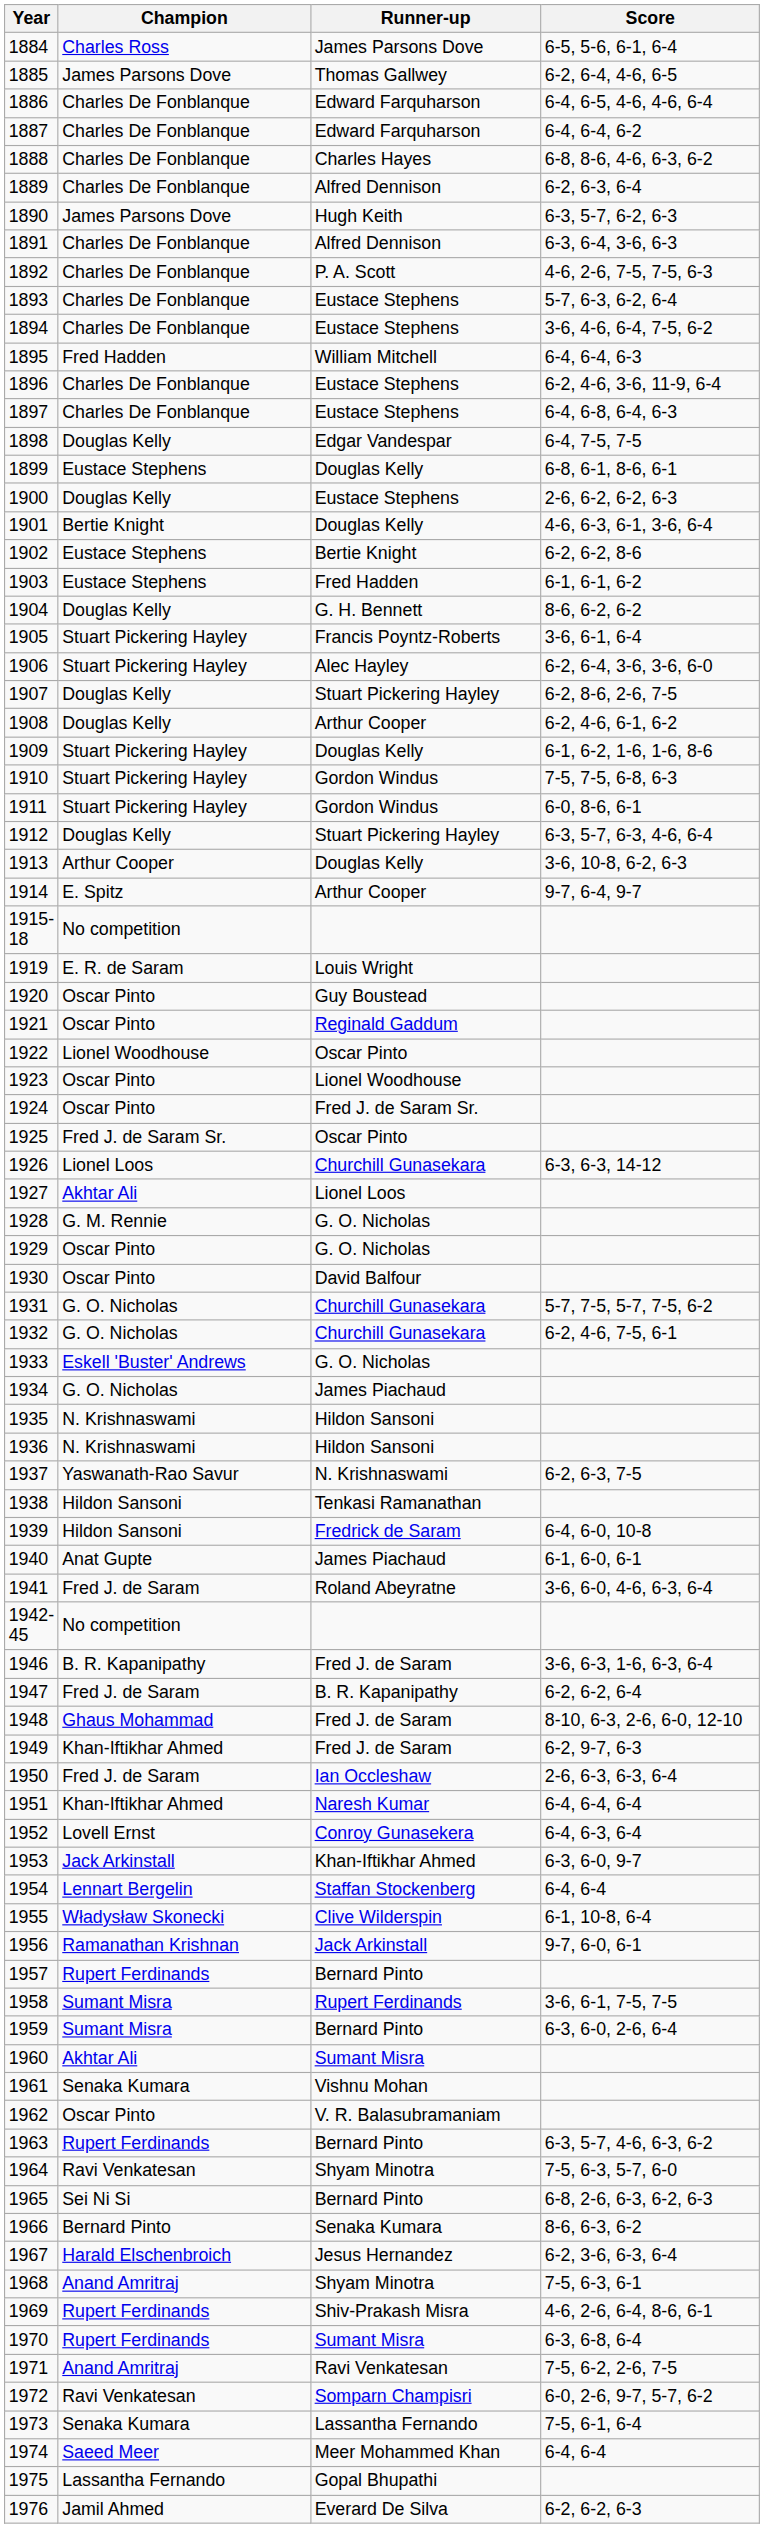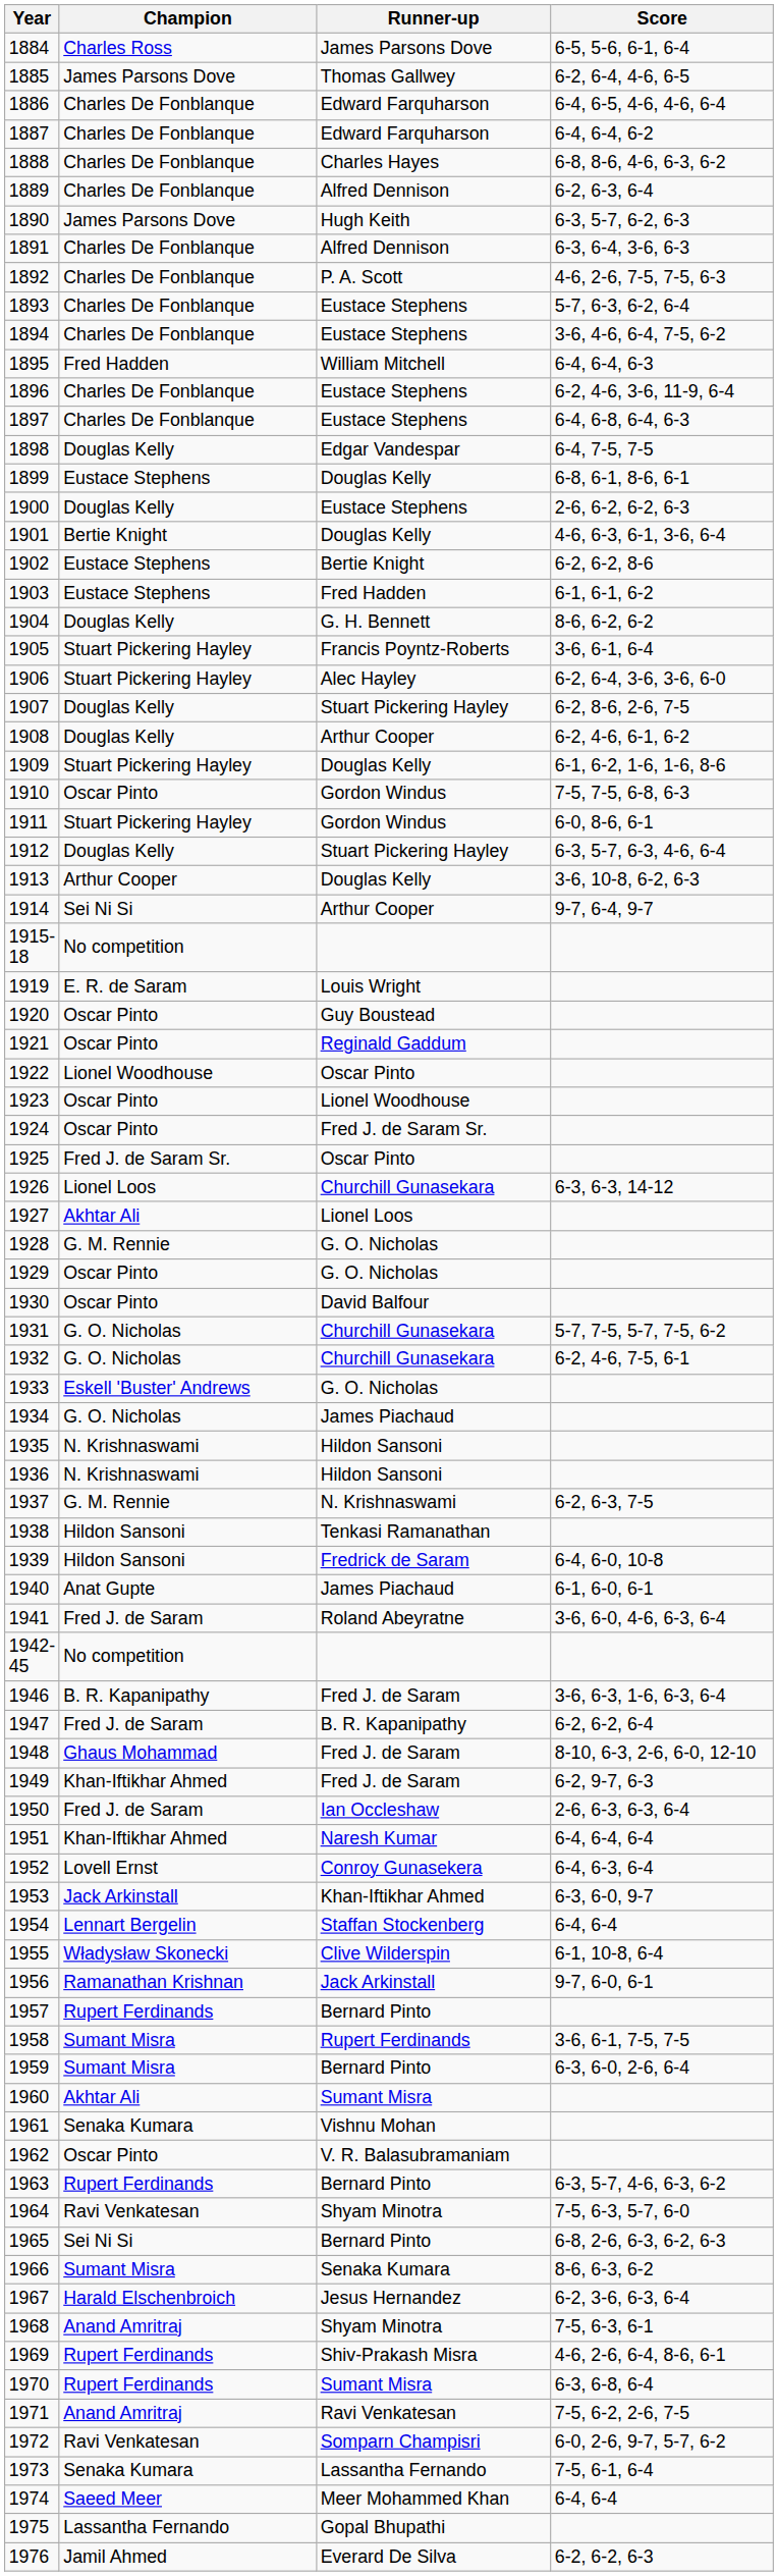 <table class=wikitable>
 <tr>
 <th style="width:40px">Year</th>
 <th style="width:220px">Champion</th>
 <th style="width:200px">Runner-up</th>
 <th style="width:190px" class="unsortable">Score</th>
 </tr>
 <tr>
 <td>1884</td>
 <td> <a href='#'>Charles Ross</a></td>
 <td> James Parsons Dove</td>
 <td>6-5, 5-6, 6-1, 6-4</td>
 </tr>
 <tr>
 <td>1885</td>
 <td> James Parsons Dove</td>
 <td> Thomas Gallwey</td>
 <td>6-2, 6-4, 4-6, 6-5</td>
 </tr>
 <tr>
 <td>1886</td>
 <td> Charles De Fonblanque</td>
 <td> Edward Farquharson</td>
 <td>6-4, 6-5, 4-6, 4-6, 6-4</td>
 </tr>
 <tr>
 <td>1887</td>
 <td> Charles De Fonblanque</td>
 <td> Edward Farquharson</td>
 <td>6-4, 6-4, 6-2</td>
 </tr>
 <tr>
 <td>1888</td>
 <td> Charles De Fonblanque</td>
 <td> Charles Hayes</td>
 <td>6-8, 8-6, 4-6, 6-3, 6-2</td>
 </tr>
 <tr>
 <td>1889</td>
 <td> Charles De Fonblanque</td>
 <td> Alfred Dennison</td>
 <td>6-2, 6-3, 6-4</td>
 </tr>
 <tr>
 <td>1890</td>
 <td> James Parsons Dove</td>
 <td> Hugh Keith</td>
 <td>6-3, 5-7, 6-2, 6-3</td>
 </tr>
 <tr>
 <td>1891</td>
 <td> Charles De Fonblanque</td>
 <td> Alfred Dennison</td>
 <td>6-3, 6-4, 3-6, 6-3</td>
 </tr>
 <tr>
 <td>1892</td>
 <td> Charles De Fonblanque</td>
 <td> P. A. Scott</td>
 <td>4-6, 2-6, 7-5, 7-5, 6-3</td>
 </tr>
 <tr>
 <td>1893</td>
 <td> Charles De Fonblanque</td>
 <td> Eustace Stephens</td>
 <td>5-7, 6-3, 6-2, 6-4</td>
 </tr>
 <tr>
 <td>1894</td>
 <td> Charles De Fonblanque</td>
 <td> Eustace Stephens</td>
 <td>3-6, 4-6, 6-4, 7-5, 6-2</td>
 </tr>
 <tr>
 <td>1895</td>
 <td> Fred Hadden</td>
 <td> William Mitchell</td>
 <td>6-4, 6-4, 6-3</td>
 </tr>
 <tr>
 <td>1896</td>
 <td> Charles De Fonblanque</td>
 <td> Eustace Stephens</td>
 <td>6-2, 4-6, 3-6, 11-9, 6-4</td>
 </tr>
 <tr>
 <td>1897</td>
 <td> Charles De Fonblanque</td>
 <td> Eustace Stephens</td>
 <td>6-4, 6-8, 6-4, 6-3</td>
 </tr>
 <tr>
 <td>1898</td>
 <td> Douglas Kelly</td>
 <td> Edgar Vandespar</td>
 <td>6-4, 7-5, 7-5</td>
 </tr>
 <tr>
 <td>1899</td>
 <td> Eustace Stephens</td>
 <td> Douglas Kelly</td>
 <td>6-8, 6-1, 8-6, 6-1</td>
 </tr>
 <tr>
 <td>1900</td>
 <td> Douglas Kelly</td>
 <td> Eustace Stephens</td>
 <td>2-6, 6-2, 6-2, 6-3</td>
 </tr>
 <tr>
 <td>1901</td>
 <td> Bertie Knight</td>
 <td> Douglas Kelly</td>
 <td>4-6, 6-3, 6-1, 3-6, 6-4</td>
 </tr>
 <tr>
 <td>1902</td>
 <td> Eustace Stephens</td>
 <td> Bertie Knight</td>
 <td>6-2, 6-2, 8-6</td>
 </tr>
 <tr>
 <td>1903</td>
 <td> Eustace Stephens</td>
 <td> Fred Hadden</td>
 <td>6-1, 6-1, 6-2</td>
 </tr>
 <tr>
 <td>1904</td>
 <td> Douglas Kelly</td>
 <td> G. H. Bennett</td>
 <td>8-6, 6-2, 6-2</td>
 </tr>
 <tr>
 <td>1905</td>
 <td> Stuart Pickering Hayley</td>
 <td> Francis Poyntz-Roberts</td>
 <td>3-6, 6-1, 6-4</td>
 </tr>
 <tr>
 <td>1906</td>
 <td> Stuart Pickering Hayley</td>
 <td> Alec Hayley</td>
 <td>6-2, 6-4, 3-6, 3-6, 6-0</td>
 </tr>
 <tr>
 <td>1907</td>
 <td> Douglas Kelly</td>
 <td> Stuart Pickering Hayley</td>
 <td>6-2, 8-6, 2-6, 7-5</td>
 </tr>
 <tr>
 <td>1908</td>
 <td> Douglas Kelly</td>
 <td> Arthur Cooper</td>
 <td>6-2, 4-6, 6-1, 6-2</td>
 </tr>
 <tr>
 <td>1909</td>
 <td> Stuart Pickering Hayley</td>
 <td> Douglas Kelly</td>
 <td>6-1, 6-2, 1-6, 1-6, 8-6</td>
 </tr>
 <tr>
 <td>1910</td>
-<td> Stuart Pickering Hayley</td>
+<td> Oscar Pinto</td>
 <td> Gordon Windus</td>
 <td>7-5, 7-5, 6-8, 6-3</td>
 </tr>
 <tr>
 <td>1911</td>
 <td> Stuart Pickering Hayley</td>
 <td> Gordon Windus</td>
 <td>6-0, 8-6, 6-1</td>
 </tr>
 <tr>
 <td>1912</td>
 <td> Douglas Kelly</td>
 <td> Stuart Pickering Hayley</td>
 <td>6-3, 5-7, 6-3, 4-6, 6-4</td>
 </tr>
 <tr>
 <td>1913</td>
 <td> Arthur Cooper</td>
 <td> Douglas Kelly</td>
 <td>3-6, 10-8, 6-2, 6-3</td>
 </tr>
 <tr>
 <td>1914</td>
-<td> E. Spitz</td>
+<td> Sei Ni Si</td>
 <td> Arthur Cooper</td>
 <td>9-7, 6-4, 9-7</td>
 </tr>
 <tr>
 <td>1915-18</td>
 <td>No competition </td>
 <td></td>
 <td></td>
 </tr>
 <tr>
 <td>1919</td>
 <td> E. R. de Saram</td>
 <td> Louis Wright</td>
 <td></td>
 </tr>
 <tr>
 <td>1920</td>
 <td> Oscar Pinto</td>
 <td> Guy Boustead</td>
 <td></td>
 </tr>
 <tr>
 <td>1921</td>
 <td> Oscar Pinto</td>
 <td> <a href='#'>Reginald Gaddum</a></td>
 <td></td>
 </tr>
 <tr>
 <td>1922</td>
 <td> Lionel Woodhouse</td>
 <td> Oscar Pinto</td>
 <td></td>
 </tr>
 <tr>
 <td>1923</td>
 <td> Oscar Pinto</td>
 <td> Lionel Woodhouse</td>
 <td></td>
 </tr>
 <tr>
 <td>1924</td>
 <td> Oscar Pinto</td>
 <td> Fred J. de Saram Sr.</td>
 <td></td>
 </tr>
 <tr>
 <td>1925</td>
 <td> Fred J. de Saram Sr.</td>
 <td> Oscar Pinto</td>
 <td></td>
 </tr>
 <tr>
 <td>1926</td>
 <td> Lionel Loos</td>
 <td> <a href='#'>Churchill Gunasekara</a></td>
 <td>6-3, 6-3, 14-12</td>
 </tr>
 <tr>
 <td>1927</td>
 <td> <a href='#'>Akhtar Ali</a></td>
 <td> Lionel Loos</td>
 <td></td>
 </tr>
 <tr>
 <td>1928</td>
 <td> G. M. Rennie</td>
 <td> G. O. Nicholas</td>
 <td></td>
 </tr>
 <tr>
 <td>1929</td>
 <td> Oscar Pinto</td>
 <td> G. O. Nicholas</td>
 <td></td>
 </tr>
 <tr>
 <td>1930</td>
 <td> Oscar Pinto</td>
 <td> David Balfour</td>
 <td></td>
 </tr>
 <tr>
 <td>1931</td>
 <td> G. O. Nicholas</td>
 <td> <a href='#'>Churchill Gunasekara</a></td>
 <td>5-7, 7-5, 5-7, 7-5, 6-2</td>
 </tr>
 <tr>
 <td>1932</td>
 <td> G. O. Nicholas</td>
 <td> <a href='#'>Churchill Gunasekara</a></td>
 <td>6-2, 4-6, 7-5, 6-1</td>
 </tr>
 <tr>
 <td>1933</td>
 <td> <a href='#'>Eskell 'Buster' Andrews</a></td>
 <td> G. O. Nicholas</td>
 <td></td>
 </tr>
 <tr>
 <td>1934</td>
 <td> G. O. Nicholas</td>
 <td> James Piachaud</td>
 <td></td>
 </tr>
 <tr>
 <td>1935</td>
 <td> N. Krishnaswami</td>
 <td> Hildon Sansoni</td>
 <td></td>
 </tr>
 <tr>
 <td>1936</td>
 <td> N. Krishnaswami</td>
 <td> Hildon Sansoni</td>
 <td></td>
 </tr>
 <tr>
 <td>1937</td>
-<td> Yaswanath-Rao Savur</td>
+<td> G. M. Rennie</td>
 <td> N. Krishnaswami</td>
 <td>6-2, 6-3, 7-5</td>
 </tr>
 <tr>
 <td>1938</td>
 <td> Hildon Sansoni</td>
 <td> Tenkasi Ramanathan</td>
 <td></td>
 </tr>
 <tr>
 <td>1939</td>
 <td> Hildon Sansoni</td>
 <td> <a href='#'>Fredrick de Saram</a></td>
 <td>6-4, 6-0, 10-8</td>
 </tr>
 <tr>
 <td>1940</td>
 <td> Anat Gupte</td>
 <td> James Piachaud</td>
 <td>6-1, 6-0, 6-1</td>
 </tr>
 <tr>
 <td>1941</td>
 <td> Fred J. de Saram</td>
 <td> Roland Abeyratne</td>
 <td>3-6, 6-0, 4-6, 6-3, 6-4</td>
 </tr>
 <tr>
 <td>1942-45</td>
 <td>No competition </td>
 <td></td>
 <td></td>
 </tr>
 <tr>
 <td>1946</td>
 <td> B. R. Kapanipathy</td>
 <td> Fred J. de Saram</td>
 <td>3-6, 6-3, 1-6, 6-3, 6-4</td>
 </tr>
 <tr>
 <td>1947</td>
 <td> Fred J. de Saram</td>
 <td> B. R. Kapanipathy</td>
 <td>6-2, 6-2, 6-4</td>
 </tr>
 <tr>
 <td>1948</td>
 <td> <a href='#'>Ghaus Mohammad</a></td>
 <td> Fred J. de Saram</td>
 <td>8-10, 6-3, 2-6, 6-0, 12-10</td>
 </tr>
 <tr>
 <td>1949</td>
 <td> Khan-Iftikhar Ahmed</td>
 <td> Fred J. de Saram</td>
 <td>6-2, 9-7, 6-3</td>
 </tr>
 <tr>
 <td>1950</td>
 <td> Fred J. de Saram</td>
 <td> <a href='#'>Ian Occleshaw</a></td>
 <td>2-6, 6-3, 6-3, 6-4</td>
 </tr>
 <tr>
 <td>1951</td>
 <td> Khan-Iftikhar Ahmed</td>
 <td> <a href='#'>Naresh Kumar</a></td>
 <td>6-4, 6-4, 6-4</td>
 </tr>
 <tr>
 <td>1952</td>
 <td> Lovell Ernst</td>
 <td> <a href='#'>Conroy Gunasekera</a></td>
 <td>6-4, 6-3, 6-4</td>
 </tr>
 <tr>
 <td>1953</td>
 <td> <a href='#'>Jack Arkinstall</a></td>
 <td> Khan-Iftikhar Ahmed</td>
 <td>6-3, 6-0, 9-7</td>
 </tr>
 <tr>
 <td>1954</td>
 <td> <a href='#'>Lennart Bergelin</a></td>
 <td> <a href='#'>Staffan Stockenberg</a></td>
 <td>6-4, 6-4</td>
 </tr>
 <tr>
 <td>1955</td>
 <td> <a href='#'>Władysław Skonecki</a></td>
 <td> <a href='#'>Clive Wilderspin</a></td>
 <td>6-1, 10-8, 6-4</td>
 </tr>
 <tr>
 <td>1956</td>
 <td> <a href='#'>Ramanathan Krishnan</a></td>
 <td> <a href='#'>Jack Arkinstall</a></td>
 <td>9-7, 6-0, 6-1</td>
 </tr>
 <tr>
 <td>1957</td>
 <td> <a href='#'>Rupert Ferdinands</a></td>
 <td> Bernard Pinto</td>
 <td></td>
 </tr>
 <tr>
 <td>1958</td>
 <td> <a href='#'>Sumant Misra</a></td>
 <td> <a href='#'>Rupert Ferdinands</a></td>
 <td>3-6, 6-1, 7-5, 7-5</td>
 </tr>
 <tr>
 <td>1959</td>
 <td> <a href='#'>Sumant Misra</a></td>
 <td> Bernard Pinto</td>
 <td>6-3, 6-0, 2-6, 6-4</td>
 </tr>
 <tr>
 <td>1960</td>
 <td> <a href='#'>Akhtar Ali</a></td>
 <td> <a href='#'>Sumant Misra</a></td>
 <td></td>
 </tr>
 <tr>
 <td>1961</td>
 <td> Senaka Kumara</td>
 <td> Vishnu Mohan</td>
 <td></td>
 </tr>
 <tr>
 <td>1962</td>
 <td> Oscar Pinto</td>
 <td> V. R. Balasubramaniam</td>
 <td></td>
 </tr>
 <tr>
 <td>1963</td>
 <td> <a href='#'>Rupert Ferdinands</a></td>
 <td> Bernard Pinto</td>
 <td>6-3, 5-7, 4-6, 6-3, 6-2</td>
 </tr>
 <tr>
 <td>1964</td>
 <td> Ravi Venkatesan</td>
 <td> Shyam Minotra</td>
 <td>7-5, 6-3, 5-7, 6-0</td>
 </tr>
 <tr>
 <td>1965</td>
 <td> Sei Ni Si</td>
 <td> Bernard Pinto</td>
 <td>6-8, 2-6, 6-3, 6-2, 6-3</td>
 </tr>
 <tr>
 <td>1966</td>
-<td> Bernard Pinto</td>
+<td> <a href='#'>Sumant Misra</a></td>
 <td> Senaka Kumara</td>
 <td>8-6, 6-3, 6-2</td>
 </tr>
 <tr>
 <td>1967</td>
 <td> <a href='#'>Harald Elschenbroich</a></td>
 <td> Jesus Hernandez</td>
 <td>6-2, 3-6, 6-3, 6-4</td>
 </tr>
 <tr>
 <td>1968</td>
 <td> <a href='#'>Anand Amritraj</a></td>
 <td> Shyam Minotra</td>
 <td>7-5, 6-3, 6-1</td>
 </tr>
 <tr>
 <td>1969</td>
 <td> <a href='#'>Rupert Ferdinands</a></td>
 <td> Shiv-Prakash Misra</td>
 <td>4-6, 2-6, 6-4, 8-6, 6-1</td>
 </tr>
 <tr>
 <td>1970</td>
 <td> <a href='#'>Rupert Ferdinands</a></td>
 <td> <a href='#'>Sumant Misra</a></td>
 <td>6-3, 6-8, 6-4</td>
 </tr>
 <tr>
 <td>1971</td>
 <td> <a href='#'>Anand Amritraj</a></td>
 <td> Ravi Venkatesan</td>
 <td>7-5, 6-2, 2-6, 7-5</td>
 </tr>
 <tr>
 <td>1972</td>
 <td> Ravi Venkatesan</td>
 <td> <a href='#'>Somparn Champisri</a></td>
 <td>6-0, 2-6, 9-7, 5-7, 6-2</td>
 </tr>
 <tr>
 <td>1973</td>
 <td> Senaka Kumara</td>
 <td> Lassantha Fernando</td>
 <td>7-5, 6-1, 6-4</td>
 </tr>
 <tr>
 <td>1974</td>
 <td> <a href='#'>Saeed Meer</a></td>
 <td> Meer Mohammed Khan</td>
 <td>6-4, 6-4</td>
 </tr>
 <tr>
 <td>1975</td>
 <td> Lassantha Fernando</td>
 <td> Gopal Bhupathi</td>
 <td></td>
 </tr>
 <tr>
 <td>1976</td>
 <td> Jamil Ahmed</td>
 <td> Everard De Silva</td>
 <td>6-2, 6-2, 6-3</td>
 </tr>
 </table>
